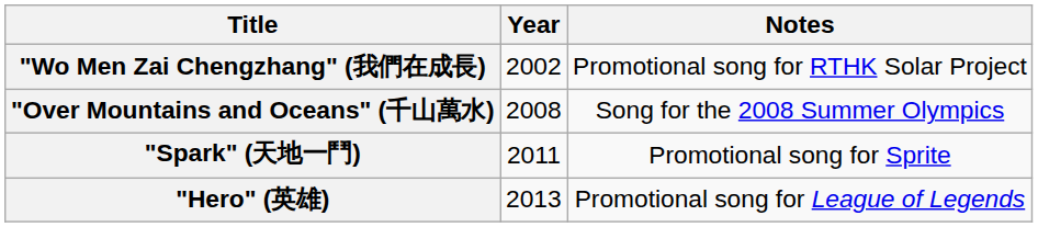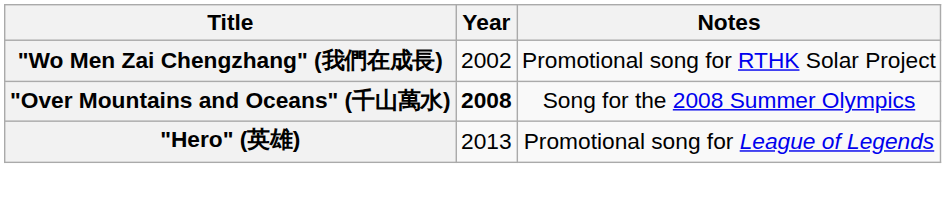 <table class="wikitable plainrowheaders" style="text-align:center;">
 <tr>
 <th rowspan="1" scope="col">Title</th>
 <th rowspan="1" scope="col">Year</th>
 <th rowspan="1">Notes</th>
 </tr>
 <tr>
 <th scope="row">"Wo Men Zai Chengzhang" (我們在成長)</th>
 <td>2002</td>
 <td>Promotional song for <a href='#'>RTHK</a> Solar Project</td>
 </tr>
 <tr>
 <th scope="row">"Over Mountains and Oceans" (千山萬水)</th>
-<td>2008</td>
+<td><strong>2008</strong></td>
 <td>Song for the <a href='#'>2008 Summer Olympics</a></td>
-</tr>
-<tr>
-<th scope="row">"Spark" (天地一鬥)</th>
-<td>2011</td>
-<td>Promotional song for <a href='#'>Sprite</a></td>
 </tr>
 <tr>
 <th scope="row">"Hero" (英雄)</th>
 <td>2013</td>
 <td>Promotional song for <em><a href='#'>League of Legends</a></em></td>
 </tr>
 </table>
